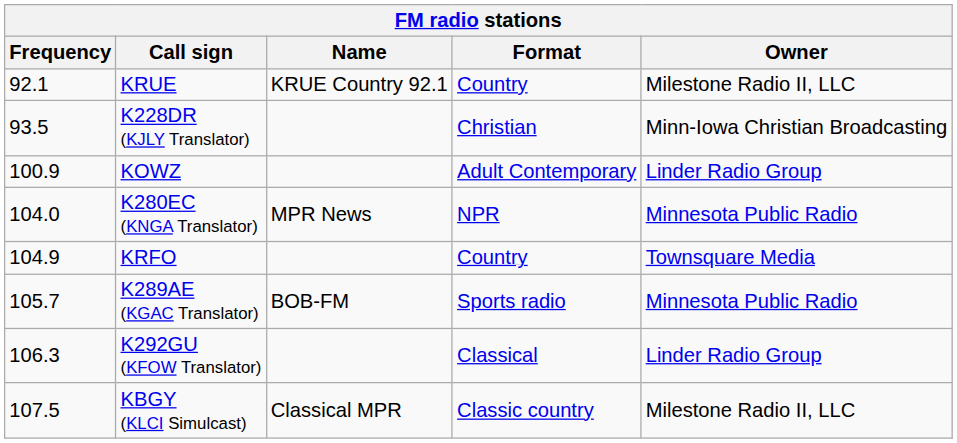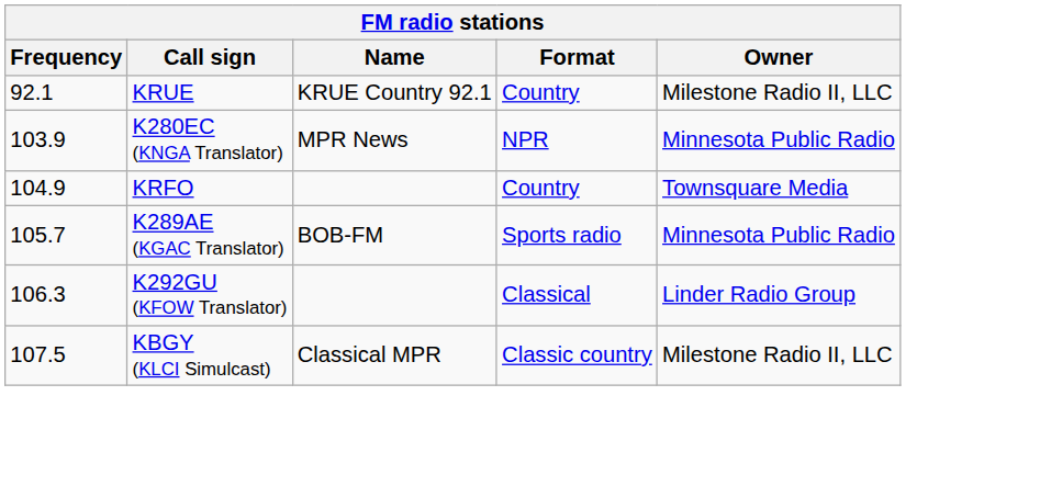 <table class="wikitable">
 <tr>
 <th align="center" colspan="5"><strong><a href='#'>FM radio</a> stations</strong></th>
 </tr>
 <tr>
 <th>Frequency</th>
 <th>Call sign</th>
 <th>Name</th>
 <th>Format</th>
 <th>Owner</th>
 </tr>
 <tr>
 <td>92.1</td>
 <td><a href='#'>KRUE</a></td>
 <td>KRUE Country 92.1</td>
 <td><a href='#'>Country</a></td>
 <td>Milestone Radio II, LLC</td>
 </tr>
 <tr>
-<td>93.5</td>
-<td><a href='#'>K228DR</a><br><small>(<a href='#'>KJLY</a> Translator)</small></td>
-<td></td>
-<td><a href='#'>Christian</a></td>
-<td>Minn-Iowa Christian Broadcasting</td>
-</tr>
-<tr>
-<td>100.9</td>
-<td><a href='#'>KOWZ</a></td>
-<td></td>
-<td><a href='#'>Adult Contemporary</a></td>
-<td><a href='#'>Linder Radio Group</a></td>
-</tr>
-<tr>
-<td>104.0</td>
+<td>103.9</td>
 <td><a href='#'>K280EC</a><br><small>(<a href='#'>KNGA</a> Translator)</small></td>
 <td>MPR News</td>
 <td><a href='#'>NPR</a></td>
 <td><a href='#'>Minnesota Public Radio</a></td>
 </tr>
 <tr>
 <td>104.9</td>
 <td><a href='#'>KRFO</a></td>
 <td></td>
 <td><a href='#'>Country</a></td>
 <td><a href='#'>Townsquare Media</a></td>
 </tr>
 <tr>
 <td>105.7</td>
 <td><a href='#'>K289AE</a><br><small>(<a href='#'>KGAC</a> Translator)</small></td>
 <td>BOB-FM</td>
 <td><a href='#'>Sports radio</a></td>
 <td><a href='#'>Minnesota Public Radio</a></td>
 </tr>
 <tr>
 <td>106.3</td>
 <td><a href='#'>K292GU</a><br><small>(<a href='#'>KFOW</a> Translator)</small></td>
 <td></td>
 <td><a href='#'>Classical</a></td>
 <td><a href='#'>Linder Radio Group</a></td>
 </tr>
 <tr>
 <td>107.5</td>
 <td><a href='#'>KBGY</a><br><small>(<a href='#'>KLCI</a> Simulcast)</small></td>
 <td>Classical MPR</td>
 <td><a href='#'>Classic country</a></td>
 <td>Milestone Radio II, LLC</td>
 </tr>
 </table>
